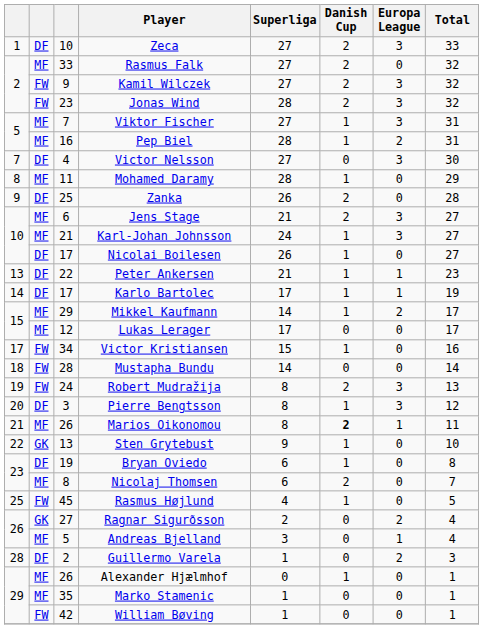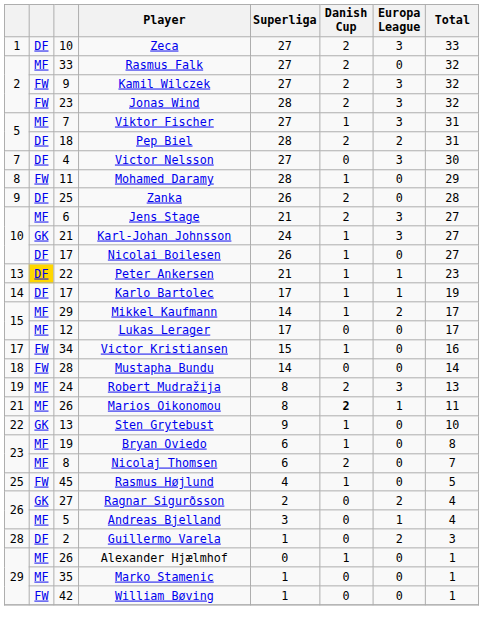 <table class="wikitable sortable" style="font-size: 95%; text-align: center;">
 <tr>
 <th width=20></th>
 <th width=20></th>
 <th width=20></th>
 <th width=175>Player</th>
 <th width=50>Superliga</th>
 <th width=50>Danish Cup</th>
 <th width=50>Europa League</th>
 <th width=50>Total</th>
 </tr>
 <tr>
 <td rowspan=1>1</td>
 <td><a href='#'>DF</a></td>
 <td>10</td>
 <td> <a href='#'>Zeca</a></td>
 <td>27</td>
 <td>2</td>
 <td>3</td>
 <td>33</td>
 </tr>
 <tr>
 <td rowspan=3>2</td>
 <td><a href='#'>MF</a></td>
 <td>33</td>
 <td> <a href='#'>Rasmus Falk</a></td>
 <td>27</td>
 <td>2</td>
 <td>0</td>
 <td>32</td>
 </tr>
 <tr>
 <td><a href='#'>FW</a></td>
 <td>9</td>
 <td> <a href='#'>Kamil Wilczek</a></td>
 <td>27</td>
 <td>2</td>
 <td>3</td>
 <td>32</td>
 </tr>
 <tr>
 <td><a href='#'>FW</a></td>
 <td>23</td>
 <td> <a href='#'>Jonas Wind</a></td>
 <td>28</td>
 <td>2</td>
 <td>3</td>
 <td>32</td>
 </tr>
 <tr>
 <td rowspan=2>5</td>
 <td><a href='#'>MF</a></td>
 <td>7</td>
 <td> <a href='#'>Viktor Fischer</a></td>
 <td>27</td>
 <td>1</td>
 <td>3</td>
 <td>31</td>
 </tr>
 <tr>
-<td><a href='#'>MF</a></td>
-<td>16</td>
+<td><a href='#'>DF</a></td>
+<td>18</td>
 <td> <a href='#'>Pep Biel</a></td>
 <td>28</td>
-<td>1</td>
+<td>2</td>
 <td>2</td>
 <td>31</td>
 </tr>
 <tr>
 <td rowspan=1>7</td>
 <td><a href='#'>DF</a></td>
 <td>4</td>
 <td> <a href='#'>Victor Nelsson</a></td>
 <td>27</td>
 <td>0</td>
 <td>3</td>
 <td>30</td>
 </tr>
 <tr>
 <td rowspan=1>8</td>
-<td><a href='#'>MF</a></td>
+<td><a href='#'>FW</a></td>
 <td>11</td>
 <td> <a href='#'>Mohamed Daramy</a></td>
 <td>28</td>
 <td>1</td>
 <td>0</td>
 <td>29</td>
 </tr>
 <tr>
 <td rowspan=1>9</td>
 <td><a href='#'>DF</a></td>
 <td>25</td>
 <td> <a href='#'>Zanka</a></td>
 <td>26</td>
 <td>2</td>
 <td>0</td>
 <td>28</td>
 </tr>
 <tr>
 <td rowspan=3>10</td>
 <td><a href='#'>MF</a></td>
 <td>6</td>
 <td> <a href='#'>Jens Stage</a></td>
 <td>21</td>
 <td>2</td>
 <td>3</td>
 <td>27</td>
 </tr>
 <tr>
-<td><a href='#'>MF</a></td>
+<td><a href='#'>GK</a></td>
 <td>21</td>
 <td> <a href='#'>Karl-Johan Johnsson</a></td>
 <td>24</td>
 <td>1</td>
 <td>3</td>
 <td>27</td>
 </tr>
 <tr>
 <td><a href='#'>DF</a></td>
 <td>17</td>
 <td> <a href='#'>Nicolai Boilesen</a></td>
 <td>26</td>
 <td>1</td>
 <td>0</td>
 <td>27</td>
 </tr>
 <tr>
 <td rowspan=1>13</td>
-<td><a href='#'>DF</a></td>
+<td style="background: gold;"><a href='#'>DF</a></td>
 <td>22</td>
 <td> <a href='#'>Peter Ankersen</a></td>
 <td>21</td>
 <td>1</td>
 <td>1</td>
 <td>23</td>
 </tr>
 <tr>
 <td rowspan=1>14</td>
 <td><a href='#'>DF</a></td>
 <td>17</td>
 <td> <a href='#'>Karlo Bartolec</a></td>
 <td>17</td>
 <td>1</td>
 <td>1</td>
 <td>19</td>
 </tr>
 <tr>
 <td rowspan=2>15</td>
 <td><a href='#'>MF</a></td>
 <td>29</td>
 <td> <a href='#'>Mikkel Kaufmann</a></td>
 <td>14</td>
 <td>1</td>
 <td>2</td>
 <td>17</td>
 </tr>
 <tr>
 <td><a href='#'>MF</a></td>
 <td>12</td>
 <td> <a href='#'>Lukas Lerager</a></td>
 <td>17</td>
 <td>0</td>
 <td>0</td>
 <td>17</td>
 </tr>
 <tr>
 <td rowspan=1>17</td>
 <td><a href='#'>FW</a></td>
 <td>34</td>
 <td> <a href='#'>Victor Kristiansen</a></td>
 <td>15</td>
 <td>1</td>
 <td>0</td>
 <td>16</td>
 </tr>
 <tr>
 <td rowspan=1>18</td>
 <td><a href='#'>FW</a></td>
 <td>28</td>
 <td> <a href='#'>Mustapha Bundu</a></td>
 <td>14</td>
 <td>0</td>
 <td>0</td>
 <td>14</td>
 </tr>
 <tr>
 <td rowspan=1>19</td>
-<td><a href='#'>FW</a></td>
+<td><a href='#'>MF</a></td>
 <td>24</td>
 <td> <a href='#'>Robert Mudražija</a></td>
 <td>8</td>
 <td>2</td>
 <td>3</td>
 <td>13</td>
-</tr>
-<tr>
-<td rowspan=1>20</td>
-<td><a href='#'>DF</a></td>
-<td>3</td>
-<td> <a href='#'>Pierre Bengtsson</a></td>
-<td>8</td>
-<td>1</td>
-<td>3</td>
-<td>12</td>
 </tr>
 <tr>
 <td rowspan=1>21</td>
 <td><a href='#'>MF</a></td>
 <td>26</td>
 <td> <a href='#'>Marios Oikonomou</a></td>
 <td>8</td>
 <td><strong>2</strong></td>
 <td>1</td>
 <td>11</td>
 </tr>
 <tr>
 <td rowspan=1>22</td>
 <td><a href='#'>GK</a></td>
 <td>13</td>
 <td> <a href='#'>Sten Grytebust</a></td>
 <td>9</td>
 <td>1</td>
 <td>0</td>
 <td>10</td>
 </tr>
 <tr>
 <td rowspan=2>23</td>
-<td><a href='#'>DF</a></td>
+<td><a href='#'>MF</a></td>
 <td>19</td>
 <td> <a href='#'>Bryan Oviedo</a></td>
 <td>6</td>
 <td>1</td>
 <td>0</td>
 <td>8</td>
 </tr>
 <tr>
 <td><a href='#'>MF</a></td>
 <td>8</td>
 <td> <a href='#'>Nicolaj Thomsen</a></td>
 <td>6</td>
 <td>2</td>
 <td>0</td>
 <td>7</td>
 </tr>
 <tr>
 <td rowspan=1>25</td>
 <td><a href='#'>FW</a></td>
 <td>45</td>
 <td> <a href='#'>Rasmus Højlund</a></td>
 <td>4</td>
 <td>1</td>
 <td>0</td>
 <td>5</td>
 </tr>
 <tr>
 <td rowspan=2>26</td>
 <td><a href='#'>GK</a></td>
 <td>27</td>
 <td> <a href='#'>Ragnar Sigurðsson</a></td>
 <td>2</td>
 <td>0</td>
 <td>2</td>
 <td>4</td>
 </tr>
 <tr>
 <td><a href='#'>MF</a></td>
 <td>5</td>
 <td> <a href='#'>Andreas Bjelland</a></td>
 <td>3</td>
 <td>0</td>
 <td>1</td>
 <td>4</td>
 </tr>
 <tr>
 <td rowspan=1>28</td>
 <td><a href='#'>DF</a></td>
 <td>2</td>
 <td> <a href='#'>Guillermo Varela</a></td>
 <td>1</td>
 <td>0</td>
 <td>2</td>
 <td>3</td>
 </tr>
 <tr>
 <td rowspan=3>29</td>
 <td><a href='#'>MF</a></td>
 <td>26</td>
 <td> Alexander Hjælmhof</td>
 <td>0</td>
 <td>1</td>
 <td>0</td>
 <td>1</td>
 </tr>
 <tr>
 <td><a href='#'>MF</a></td>
 <td>35</td>
 <td> <a href='#'>Marko Stamenic</a></td>
 <td>1</td>
 <td>0</td>
 <td>0</td>
 <td>1</td>
 </tr>
 <tr>
 <td><a href='#'>FW</a></td>
 <td>42</td>
 <td> <a href='#'>William Bøving</a></td>
 <td>1</td>
 <td>0</td>
 <td>0</td>
 <td>1</td>
 </tr>
 <tr>
 </tr>
 </table>
